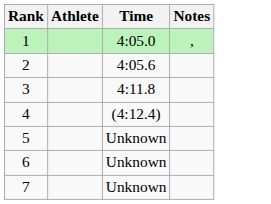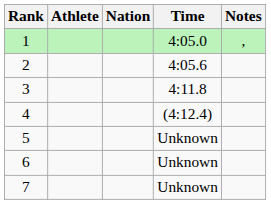 <table class="wikitable sortable" style="text-align:center">
 <tr>
 <th>Rank</th>
 <th>Athlete</th>
+<th>Nation</th>
 <th>Time</th>
 <th>Notes</th>
 </tr>
 <tr bgcolor=bbf3bb>
 <td>1</td>
+<td align=left></td>
 <td align=left></td>
 <td>4:05.0</td>
 <td>, </td>
 </tr>
 <tr>
 <td>2</td>
 <td align=left></td>
+<td align=left></td>
 <td>4:05.6</td>
 <td></td>
 </tr>
 <tr>
 <td>3</td>
+<td align=left></td>
 <td align=left></td>
 <td>4:11.8</td>
 <td></td>
 </tr>
 <tr>
 <td>4</td>
 <td align=left></td>
+<td align=left></td>
 <td>(4:12.4)</td>
 <td></td>
 </tr>
 <tr>
 <td>5</td>
+<td align=left></td>
 <td align=left></td>
 <td>Unknown</td>
 <td></td>
 </tr>
 <tr>
 <td>6</td>
 <td align=left></td>
+<td align=left></td>
 <td>Unknown</td>
 <td></td>
 </tr>
 <tr>
 <td>7</td>
 <td align=left></td>
+<td align=left></td>
 <td>Unknown</td>
 <td></td>
 </tr>
 </table>
